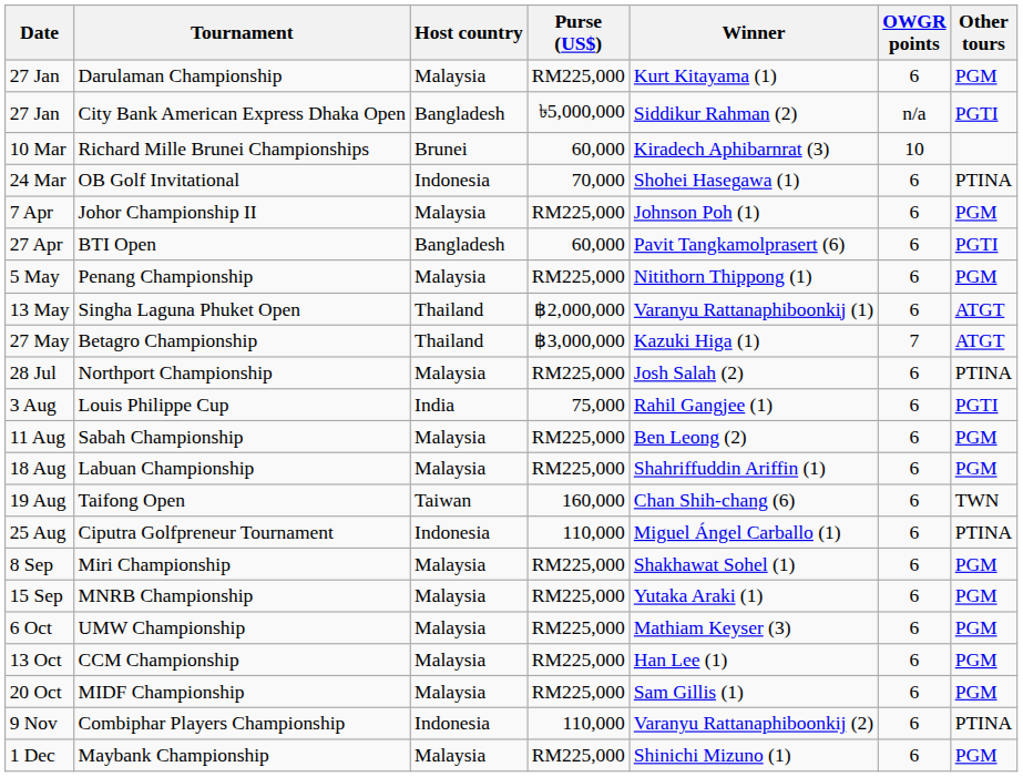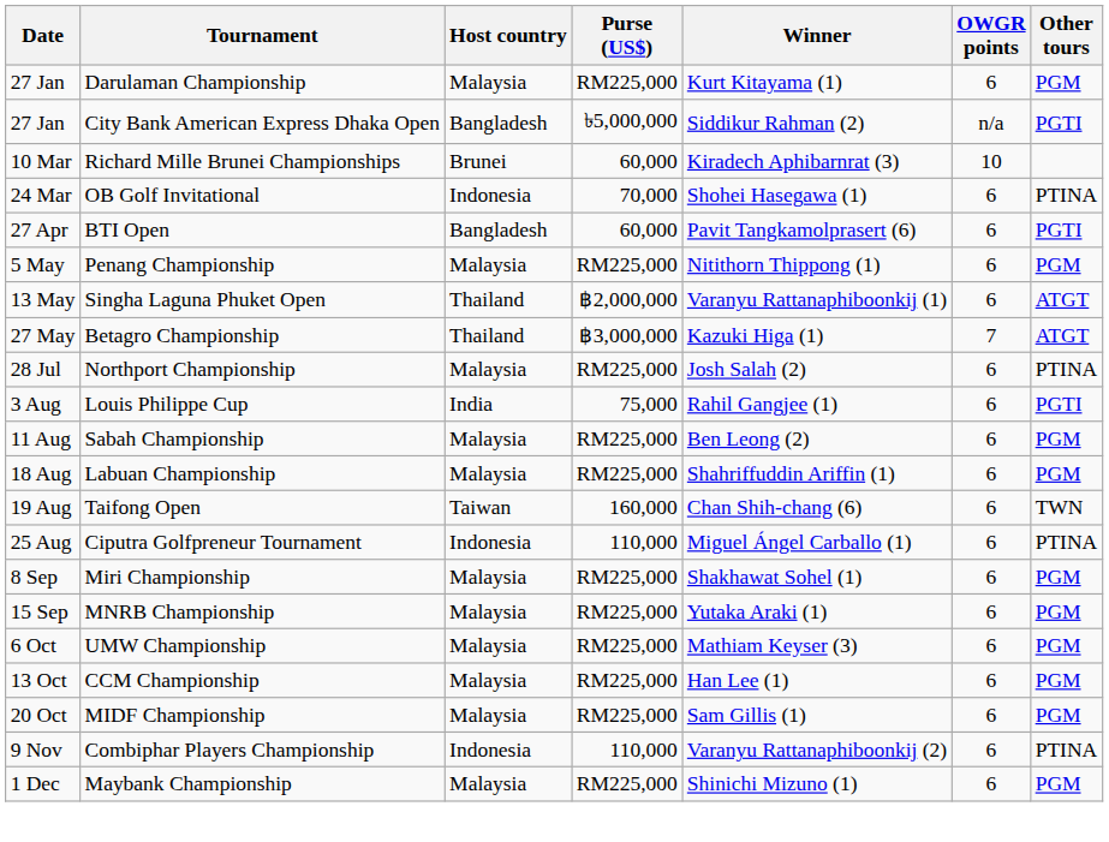 <table class="wikitable" style="font-size:95%">
 <tr>
 <th>Date</th>
 <th>Tournament</th>
 <th>Host country</th>
 <th>Purse<br>(<a href='#'>US$</a>)</th>
 <th>Winner</th>
 <th><a href='#'>OWGR</a><br>points</th>
 <th>Other<br>tours</th>
 </tr>
 <tr>
 <td>27 Jan</td>
 <td>Darulaman Championship</td>
 <td>Malaysia</td>
 <td align=right>RM225,000</td>
 <td> <a href='#'>Kurt Kitayama</a> (1)</td>
 <td align=center>6</td>
 <td><a href='#'>PGM</a></td>
 </tr>
 <tr>
 <td>27 Jan</td>
 <td>City Bank American Express Dhaka Open</td>
 <td>Bangladesh</td>
 <td align=right>৳5,000,000</td>
 <td> <a href='#'>Siddikur Rahman</a> (2)</td>
 <td align=center>n/a</td>
 <td><a href='#'>PGTI</a></td>
 </tr>
 <tr>
 <td>10 Mar</td>
 <td>Richard Mille Brunei Championships</td>
 <td>Brunei</td>
 <td align=right>60,000</td>
 <td> <a href='#'>Kiradech Aphibarnrat</a> (3)</td>
 <td align=center>10</td>
 <td></td>
 </tr>
 <tr>
 <td>24 Mar</td>
 <td>OB Golf Invitational</td>
 <td>Indonesia</td>
 <td align=right>70,000</td>
 <td> <a href='#'>Shohei Hasegawa</a> (1)</td>
 <td align=center>6</td>
 <td>PTINA</td>
-</tr>
-<tr>
-<td>7 Apr</td>
-<td>Johor Championship II</td>
-<td>Malaysia</td>
-<td align=right>RM225,000</td>
-<td> <a href='#'>Johnson Poh</a> (1)</td>
-<td align=center>6</td>
-<td><a href='#'>PGM</a></td>
 </tr>
 <tr>
 <td>27 Apr</td>
 <td>BTI Open</td>
 <td>Bangladesh</td>
 <td align=right>60,000</td>
 <td> <a href='#'>Pavit Tangkamolprasert</a> (6)</td>
 <td align=center>6</td>
 <td><a href='#'>PGTI</a></td>
 </tr>
 <tr>
 <td>5 May</td>
 <td>Penang Championship</td>
 <td>Malaysia</td>
 <td align=right>RM225,000</td>
 <td> <a href='#'>Nitithorn Thippong</a> (1)</td>
 <td align=center>6</td>
 <td><a href='#'>PGM</a></td>
 </tr>
 <tr>
 <td>13 May</td>
 <td>Singha Laguna Phuket Open</td>
 <td>Thailand</td>
 <td align=right>฿2,000,000</td>
 <td> <a href='#'>Varanyu Rattanaphiboonkij</a> (1)</td>
 <td align=center>6</td>
 <td><a href='#'>ATGT</a></td>
 </tr>
 <tr>
 <td>27 May</td>
 <td>Betagro Championship</td>
 <td>Thailand</td>
 <td align=right>฿3,000,000</td>
 <td> <a href='#'>Kazuki Higa</a> (1)</td>
 <td align=center>7</td>
 <td><a href='#'>ATGT</a></td>
 </tr>
 <tr>
 <td>28 Jul</td>
 <td>Northport Championship</td>
 <td>Malaysia</td>
 <td align=right>RM225,000</td>
 <td> <a href='#'>Josh Salah</a> (2)</td>
 <td align=center>6</td>
 <td>PTINA</td>
 </tr>
 <tr>
 <td>3 Aug</td>
 <td>Louis Philippe Cup</td>
 <td>India</td>
 <td align=right>75,000</td>
 <td> <a href='#'>Rahil Gangjee</a> (1)</td>
 <td align=center>6</td>
 <td><a href='#'>PGTI</a></td>
 </tr>
 <tr>
 <td>11 Aug</td>
 <td>Sabah Championship</td>
 <td>Malaysia</td>
 <td align=right>RM225,000</td>
 <td> <a href='#'>Ben Leong</a> (2)</td>
 <td align=center>6</td>
 <td><a href='#'>PGM</a></td>
 </tr>
 <tr>
 <td>18 Aug</td>
 <td>Labuan Championship</td>
 <td>Malaysia</td>
 <td align=right>RM225,000</td>
 <td> <a href='#'>Shahriffuddin Ariffin</a> (1)</td>
 <td align=center>6</td>
 <td><a href='#'>PGM</a></td>
 </tr>
 <tr>
 <td>19 Aug</td>
 <td>Taifong Open</td>
 <td>Taiwan</td>
 <td align=right>160,000</td>
 <td> <a href='#'>Chan Shih-chang</a> (6)</td>
 <td align=center>6</td>
 <td>TWN</td>
 </tr>
 <tr>
 <td>25 Aug</td>
 <td>Ciputra Golfpreneur Tournament</td>
 <td>Indonesia</td>
 <td align=right>110,000</td>
 <td> <a href='#'>Miguel Ángel Carballo</a> (1)</td>
 <td align=center>6</td>
 <td>PTINA</td>
 </tr>
 <tr>
 <td>8 Sep</td>
 <td>Miri Championship</td>
 <td>Malaysia</td>
 <td align=right>RM225,000</td>
 <td> <a href='#'>Shakhawat Sohel</a> (1)</td>
 <td align=center>6</td>
 <td><a href='#'>PGM</a></td>
 </tr>
 <tr>
 <td>15 Sep</td>
 <td>MNRB Championship</td>
 <td>Malaysia</td>
 <td align=right>RM225,000</td>
 <td> <a href='#'>Yutaka Araki</a> (1)</td>
 <td align=center>6</td>
 <td><a href='#'>PGM</a></td>
 </tr>
 <tr>
 <td>6 Oct</td>
 <td>UMW Championship</td>
 <td>Malaysia</td>
 <td align=right>RM225,000</td>
 <td> <a href='#'>Mathiam Keyser</a> (3)</td>
 <td align=center>6</td>
 <td><a href='#'>PGM</a></td>
 </tr>
 <tr>
 <td>13 Oct</td>
 <td>CCM Championship</td>
 <td>Malaysia</td>
 <td align=right>RM225,000</td>
 <td> <a href='#'>Han Lee</a> (1)</td>
 <td align=center>6</td>
 <td><a href='#'>PGM</a></td>
 </tr>
 <tr>
 <td>20 Oct</td>
 <td>MIDF Championship</td>
 <td>Malaysia</td>
 <td align=right>RM225,000</td>
 <td> <a href='#'>Sam Gillis</a> (1)</td>
 <td align=center>6</td>
 <td><a href='#'>PGM</a></td>
 </tr>
 <tr>
 <td>9 Nov</td>
 <td>Combiphar Players Championship</td>
 <td>Indonesia</td>
 <td align=right>110,000</td>
 <td> <a href='#'>Varanyu Rattanaphiboonkij</a> (2)</td>
 <td align=center>6</td>
 <td>PTINA</td>
 </tr>
 <tr>
 <td>1 Dec</td>
 <td>Maybank Championship</td>
 <td>Malaysia</td>
 <td align=right>RM225,000</td>
 <td> <a href='#'>Shinichi Mizuno</a> (1)</td>
 <td align=center>6</td>
 <td><a href='#'>PGM</a></td>
 </tr>
 </table>
